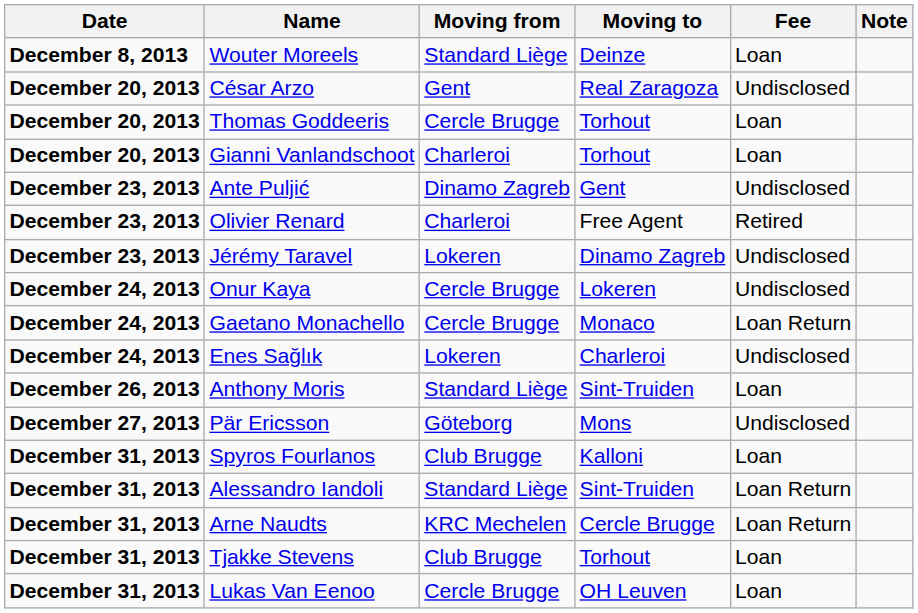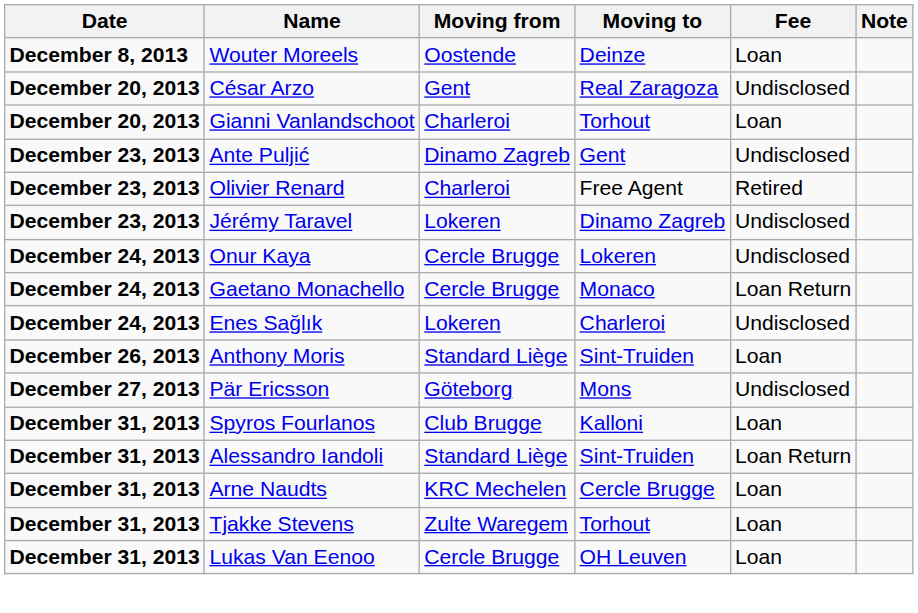 <table class="wikitable sortable">
 <tr>
 <th>Date</th>
 <th>Name</th>
 <th>Moving from</th>
 <th>Moving to</th>
 <th>Fee</th>
 <th>Note</th>
 </tr>
 <tr>
 <td><strong>December 8, 2013</strong></td>
 <td> <a href='#'>Wouter Moreels</a></td>
-<td> <a href='#'>Standard Liège</a></td>
+<td> <a href='#'>Oostende</a></td>
 <td> <a href='#'>Deinze</a></td>
 <td>Loan </td>
 <td></td>
 </tr>
 <tr>
 <td><strong>December 20, 2013</strong></td>
 <td> <a href='#'>César Arzo</a></td>
 <td> <a href='#'>Gent</a></td>
 <td> <a href='#'>Real Zaragoza</a></td>
 <td>Undisclosed </td>
-<td></td>
-</tr>
-<tr>
-<td><strong>December 20, 2013</strong></td>
-<td> <a href='#'>Thomas Goddeeris</a></td>
-<td> <a href='#'>Cercle Brugge</a></td>
-<td> <a href='#'>Torhout</a></td>
-<td>Loan </td>
 <td></td>
 </tr>
 <tr>
 <td><strong>December 20, 2013</strong></td>
 <td> <a href='#'>Gianni Vanlandschoot</a></td>
 <td> <a href='#'>Charleroi</a></td>
 <td> <a href='#'>Torhout</a></td>
 <td>Loan </td>
 <td></td>
 </tr>
 <tr>
 <td><strong>December 23, 2013</strong></td>
 <td> <a href='#'>Ante Puljić</a></td>
 <td> <a href='#'>Dinamo Zagreb</a></td>
 <td> <a href='#'>Gent</a></td>
 <td>Undisclosed </td>
 <td align=center></td>
 </tr>
 <tr>
 <td><strong>December 23, 2013</strong></td>
 <td> <a href='#'>Olivier Renard</a></td>
 <td> <a href='#'>Charleroi</a></td>
 <td>Free Agent</td>
 <td>Retired </td>
 <td align=center></td>
 </tr>
 <tr>
 <td><strong>December 23, 2013</strong></td>
 <td> <a href='#'>Jérémy Taravel</a></td>
 <td> <a href='#'>Lokeren</a></td>
 <td> <a href='#'>Dinamo Zagreb</a></td>
 <td>Undisclosed </td>
 <td></td>
 </tr>
 <tr>
 <td><strong>December 24, 2013</strong></td>
 <td> <a href='#'>Onur Kaya</a></td>
 <td> <a href='#'>Cercle Brugge</a></td>
 <td> <a href='#'>Lokeren</a></td>
 <td>Undisclosed </td>
 <td></td>
 </tr>
 <tr>
 <td><strong>December 24, 2013</strong></td>
 <td> <a href='#'>Gaetano Monachello</a></td>
 <td> <a href='#'>Cercle Brugge</a></td>
 <td> <a href='#'>Monaco</a></td>
 <td>Loan Return </td>
 <td></td>
 </tr>
 <tr>
 <td><strong>December 24, 2013</strong></td>
 <td> <a href='#'>Enes Sağlık</a></td>
 <td> <a href='#'>Lokeren</a></td>
 <td> <a href='#'>Charleroi</a></td>
 <td>Undisclosed </td>
 <td></td>
 </tr>
 <tr>
 <td><strong>December 26, 2013</strong></td>
 <td> <a href='#'>Anthony Moris</a></td>
 <td> <a href='#'>Standard Liège</a></td>
 <td> <a href='#'>Sint-Truiden</a></td>
 <td>Loan </td>
 <td></td>
 </tr>
 <tr>
 <td><strong>December 27, 2013</strong></td>
 <td> <a href='#'>Pär Ericsson</a></td>
 <td> <a href='#'>Göteborg</a></td>
 <td> <a href='#'>Mons</a></td>
 <td>Undisclosed </td>
 <td align=center></td>
 </tr>
 <tr>
 <td><strong>December 31, 2013</strong></td>
 <td> <a href='#'>Spyros Fourlanos</a></td>
 <td> <a href='#'>Club Brugge</a></td>
 <td> <a href='#'>Kalloni</a></td>
 <td>Loan </td>
 <td></td>
 </tr>
 <tr>
 <td><strong>December 31, 2013</strong></td>
 <td> <a href='#'>Alessandro Iandoli</a></td>
 <td> <a href='#'>Standard Liège</a></td>
 <td> <a href='#'>Sint-Truiden</a></td>
 <td>Loan Return </td>
 <td></td>
 </tr>
 <tr>
 <td><strong>December 31, 2013</strong></td>
 <td> <a href='#'>Arne Naudts</a></td>
 <td> <a href='#'>KRC Mechelen</a></td>
 <td> <a href='#'>Cercle Brugge</a></td>
-<td>Loan Return </td>
+<td>Loan </td>
 <td></td>
 </tr>
 <tr>
 <td><strong>December 31, 2013</strong></td>
 <td> <a href='#'>Tjakke Stevens</a></td>
-<td> <a href='#'>Club Brugge</a></td>
+<td> <a href='#'>Zulte Waregem</a></td>
 <td> <a href='#'>Torhout</a></td>
 <td>Loan </td>
 <td></td>
 </tr>
 <tr>
 <td><strong>December 31, 2013</strong></td>
 <td> <a href='#'>Lukas Van Eenoo</a></td>
 <td> <a href='#'>Cercle Brugge</a></td>
 <td> <a href='#'>OH Leuven</a></td>
 <td>Loan </td>
 <td></td>
 </tr>
 </table>
